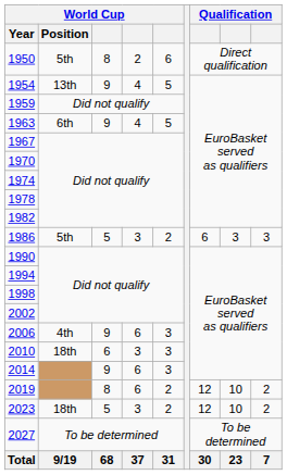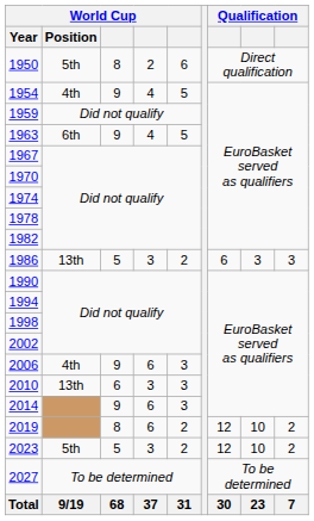 <table class="wikitable" style="text-align: center;font-size:90%;">
 <tr>
 <th colspan=5><a href='#'>World Cup</a></th>
 <th rowspan=23></th>
 <th colspan=3><a href='#'>Qualification</a></th>
 </tr>
 <tr>
 <th>Year</th>
 <th>Position</th>
 <th width=30></th>
 <th width=30></th>
 <th width=30></th>
 <th width=30></th>
 <th width=30></th>
 <th width=30></th>
 </tr>
 <tr>
 <td> <a href='#'>1950</a></td>
 <td>5th</td>
 <td>8</td>
 <td>2</td>
 <td>6</td>
 <td colspan=3><em>Direct qualification</em></td>
 </tr>
 <tr>
 <td> <a href='#'>1954</a></td>
-<td>13th</td>
+<td>4th</td>
 <td>9</td>
 <td>4</td>
 <td>5</td>
 <td colspan=3 rowspan=8><em>EuroBasket served<br>as qualifiers</em></td>
 </tr>
 <tr>
 <td> <a href='#'>1959</a></td>
 <td colspan=4><em>Did not qualify</em></td>
 </tr>
 <tr>
 <td> <a href='#'>1963</a></td>
 <td>6th</td>
 <td>9</td>
 <td>4</td>
 <td>5</td>
 </tr>
 <tr>
 <td> <a href='#'>1967</a></td>
 <td colspan=4 rowspan=5><em>Did not qualify</em></td>
 </tr>
 <tr>
 <td> <a href='#'>1970</a></td>
 </tr>
 <tr>
 <td> <a href='#'>1974</a></td>
 </tr>
 <tr>
 <td> <a href='#'>1978</a></td>
 </tr>
 <tr>
 <td> <a href='#'>1982</a></td>
 </tr>
 <tr>
 <td> <a href='#'>1986</a></td>
-<td>5th</td>
+<td>13th</td>
 <td>5</td>
 <td>3</td>
 <td>2</td>
 <td>6</td>
 <td>3</td>
 <td>3</td>
 </tr>
 <tr>
 <td> <a href='#'>1990</a></td>
 <td colspan=4 rowspan=4><em>Did not qualify</em></td>
 <td colspan=3 rowspan=7><em>EuroBasket served<br>as qualifiers</em></td>
 </tr>
 <tr>
 <td> <a href='#'>1994</a></td>
 </tr>
 <tr>
 <td> <a href='#'>1998</a></td>
 </tr>
 <tr>
 <td> <a href='#'>2002</a></td>
 </tr>
 <tr>
 <td> <a href='#'>2006</a></td>
 <td>4th</td>
 <td>9</td>
 <td>6</td>
 <td>3</td>
 </tr>
 <tr>
 <td> <a href='#'>2010</a></td>
-<td>18th</td>
+<td>13th</td>
 <td>6</td>
 <td>3</td>
 <td>3</td>
 </tr>
 <tr>
 <td> <a href='#'>2014</a></td>
 <td bgcolor=#cc9966></td>
 <td>9</td>
 <td>6</td>
 <td>3</td>
 </tr>
 <tr>
 <td> <a href='#'>2019</a></td>
 <td bgcolor=#cc9966></td>
 <td>8</td>
 <td>6</td>
 <td>2</td>
 <td>12</td>
 <td>10</td>
 <td>2</td>
 </tr>
 <tr>
 <td> <a href='#'>2023</a></td>
-<td>18th</td>
+<td>5th</td>
 <td>5</td>
 <td>3</td>
 <td>2</td>
 <td>12</td>
 <td>10</td>
 <td>2</td>
 </tr>
 <tr>
 <td> <a href='#'>2027</a></td>
 <td colspan=4><em>To be determined</em></td>
 <td colspan=3><em>To be determined</em></td>
 </tr>
 <tr>
 <th>Total</th>
 <th>9/19</th>
 <th>68</th>
 <th>37</th>
 <th>31</th>
 <th>30</th>
 <th>23</th>
 <th>7</th>
 </tr>
 </table>
